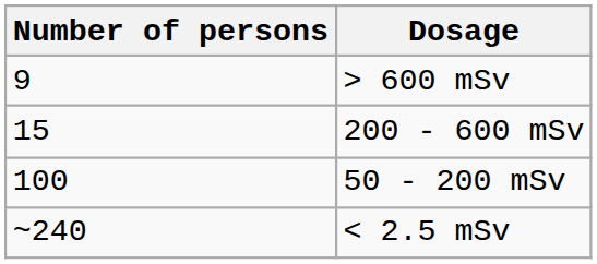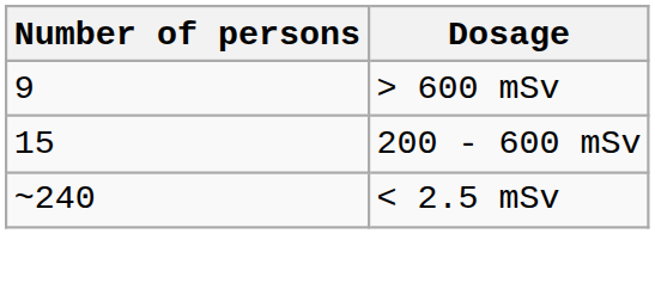 <table class="wikitable">
 <tr>
 <th>Number of persons</th>
 <th>Dosage</th>
 </tr>
 <tr>
 <td><div>9</div></td>
 <td>> 600 mSv</td>
 </tr>
 <tr>
 <td><div>15</div></td>
 <td>200 - 600 mSv</td>
 </tr>
 <tr>
-<td><div>100</div></td>
-<td>50 - 200 mSv</td>
-</tr>
-<tr>
 <td><div>~240</div></td>
 <td>< 2.5 mSv</td>
 </tr>
 </table>
